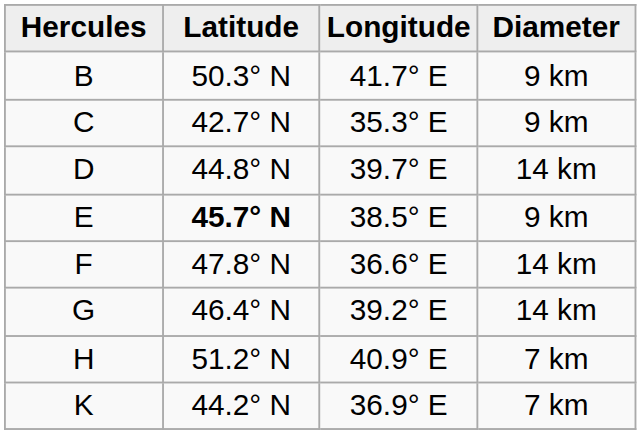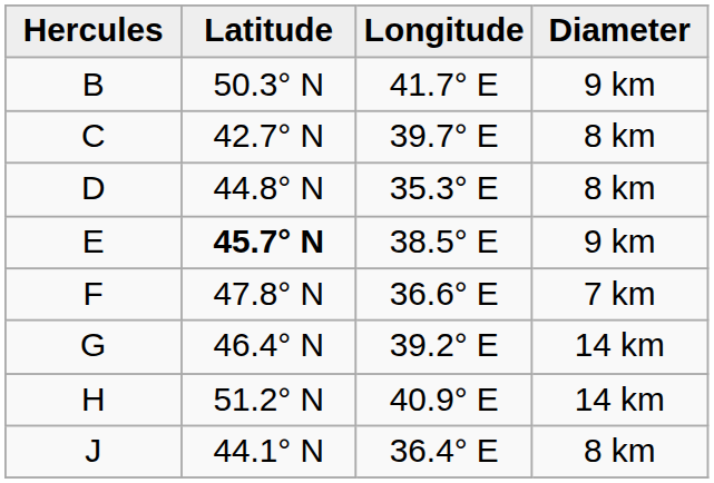 <table class="wikitable">
 <tr>
 <th width="25%" style="background:#eeeeee;">Hercules</th>
 <th width="25%" style="background:#eeeeee;">Latitude</th>
 <th width="25%" style="background:#eeeeee;">Longitude</th>
 <th width="25%" style="background:#eeeeee;">Diameter</th>
 </tr>
 <tr>
 <td align="center">B</td>
 <td align="center">50.3° N</td>
 <td align="center">41.7° E</td>
 <td align="center">9 km</td>
 </tr>
 <tr>
 <td align="center">C</td>
 <td align="center">42.7° N</td>
-<td align="center">35.3° E</td>
-<td align="center">9 km</td>
+<td align="center">39.7° E</td>
+<td align="center">8 km</td>
 </tr>
 <tr>
 <td align="center">D</td>
 <td align="center">44.8° N</td>
-<td align="center">39.7° E</td>
-<td align="center">14 km</td>
+<td align="center">35.3° E</td>
+<td align="center">8 km</td>
 </tr>
 <tr>
 <td align="center">E</td>
 <td align="center"><strong>45.7° N</strong></td>
 <td align="center">38.5° E</td>
 <td align="center">9 km</td>
 </tr>
 <tr>
 <td align="center">F</td>
 <td align="center">47.8° N</td>
 <td align="center">36.6° E</td>
-<td align="center">14 km</td>
+<td align="center">7 km</td>
 </tr>
 <tr>
 <td align="center">G</td>
 <td align="center">46.4° N</td>
 <td align="center">39.2° E</td>
 <td align="center">14 km</td>
 </tr>
 <tr>
 <td align="center">H</td>
 <td align="center">51.2° N</td>
 <td align="center">40.9° E</td>
-<td align="center">7 km</td>
+<td align="center">14 km</td>
 </tr>
 <tr>
-<td align="center">K</td>
-<td align="center">44.2° N</td>
-<td align="center">36.9° E</td>
-<td align="center">7 km</td>
+<td align="center">J</td>
+<td align="center">44.1° N</td>
+<td align="center">36.4° E</td>
+<td align="center">8 km</td>
 </tr>
 </table>
